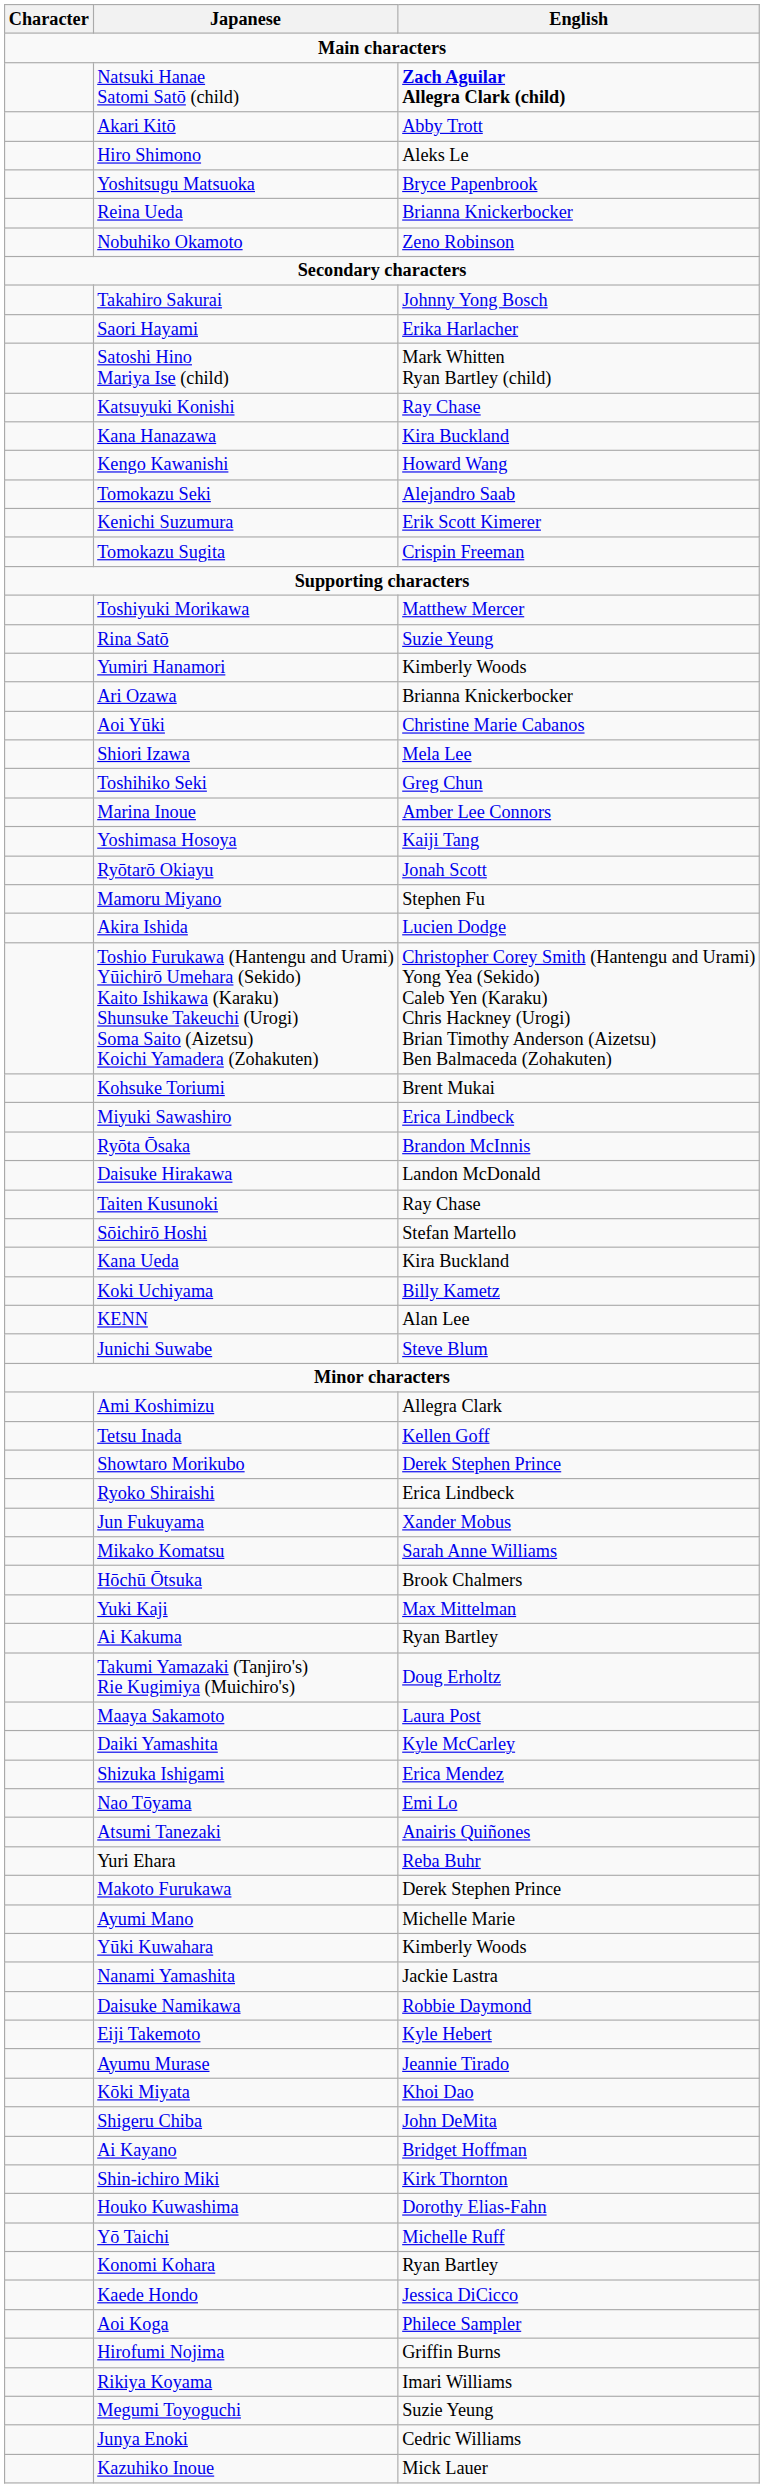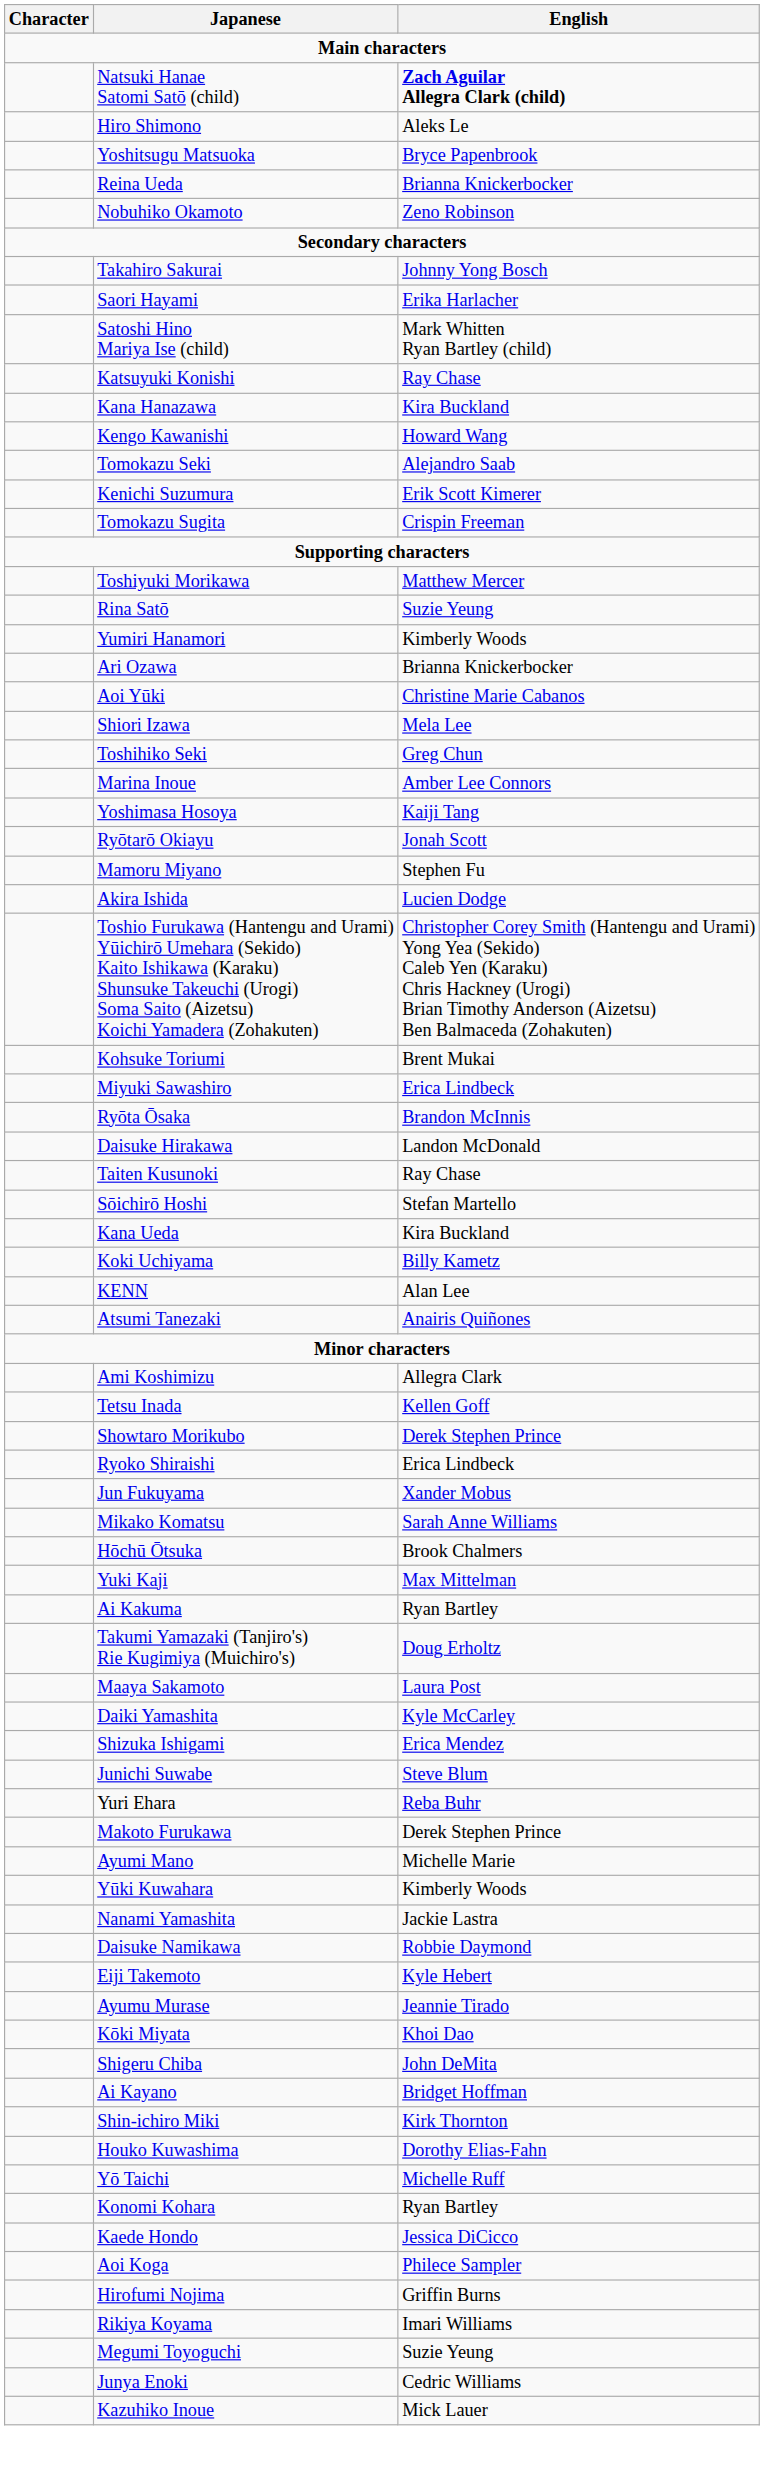 <table class="wikitable sortable">
 <tr>
 <th scope="col">Character</th>
 <th scope="col">Japanese</th>
 <th scope="col">English</th>
 </tr>
 <tr>
 <td colspan="3" scope="row" align="center"><strong>Main characters</strong></td>
 </tr>
 <tr>
 <td scope="row"></td>
 <td align="left"><a href='#'>Natsuki Hanae</a><br><a href='#'>Satomi Satō</a> (child)</td>
 <td align="left"><strong><a href='#'>Zach Aguilar</a><br>Allegra Clark (child)</strong></td>
-</tr>
-<tr>
-<td scope="row"></td>
-<td align="left"><a href='#'>Akari Kitō</a></td>
-<td align="left"><a href='#'>Abby Trott</a></td>
 </tr>
 <tr>
 <td scope="row"></td>
 <td align="left"><a href='#'>Hiro Shimono</a></td>
 <td align="left">Aleks Le</td>
 </tr>
 <tr>
 <td scope="row"></td>
 <td align="left"><a href='#'>Yoshitsugu Matsuoka</a></td>
 <td align="left"><a href='#'>Bryce Papenbrook</a></td>
 </tr>
 <tr>
 <td scope="row"></td>
 <td align="left"><a href='#'>Reina Ueda</a></td>
 <td align="left"><a href='#'>Brianna Knickerbocker</a></td>
 </tr>
 <tr>
 <td scope="row"></td>
 <td align="left"><a href='#'>Nobuhiko Okamoto</a></td>
 <td align="left"><a href='#'>Zeno Robinson</a></td>
 </tr>
 <tr>
 <td colspan="3" scope="row" align="center"><strong>Secondary characters</strong></td>
 </tr>
 <tr>
 <td scope="row"></td>
 <td align="left"><a href='#'>Takahiro Sakurai</a></td>
 <td align="left"><a href='#'>Johnny Yong Bosch</a></td>
 </tr>
 <tr>
 <td scope="row"></td>
 <td align="left"><a href='#'>Saori Hayami</a></td>
 <td align="left"><a href='#'>Erika Harlacher</a></td>
 </tr>
 <tr>
 <td scope="row"></td>
 <td align="left"><a href='#'>Satoshi Hino</a><br><a href='#'>Mariya Ise</a> (child)</td>
 <td align="left">Mark Whitten<br>Ryan Bartley (child)</td>
 </tr>
 <tr>
 <td scope="row"></td>
 <td align="left"><a href='#'>Katsuyuki Konishi</a></td>
 <td align="left"><a href='#'>Ray Chase</a></td>
 </tr>
 <tr>
 <td scope="row"></td>
 <td align="left"><a href='#'>Kana Hanazawa</a></td>
 <td align="left"><a href='#'>Kira Buckland</a></td>
 </tr>
 <tr>
 <td scope="row"></td>
 <td align="left"><a href='#'>Kengo Kawanishi</a></td>
 <td align="left"><a href='#'>Howard Wang</a></td>
 </tr>
 <tr>
 <td scope="row"></td>
 <td align="left"><a href='#'>Tomokazu Seki</a></td>
 <td align="left"><a href='#'>Alejandro Saab</a></td>
 </tr>
 <tr>
 <td scope="row"></td>
 <td align="left"><a href='#'>Kenichi Suzumura</a></td>
 <td align="left"><a href='#'>Erik Scott Kimerer</a></td>
 </tr>
 <tr>
 <td scope="row"></td>
 <td align="left"><a href='#'>Tomokazu Sugita</a></td>
 <td align="left"><a href='#'>Crispin Freeman</a></td>
 </tr>
 <tr>
 <td colspan="3" scope="row" align="center"><strong>Supporting characters</strong></td>
 </tr>
 <tr>
 <td scope="row"></td>
 <td align="left"><a href='#'>Toshiyuki Morikawa</a></td>
 <td align="left"><a href='#'>Matthew Mercer</a></td>
 </tr>
 <tr>
 <td scope="row"></td>
 <td align="left"><a href='#'>Rina Satō</a></td>
 <td align="left"><a href='#'>Suzie Yeung</a></td>
 </tr>
 <tr>
 <td scope="row"></td>
 <td align="left"><a href='#'>Yumiri Hanamori</a></td>
 <td align="left">Kimberly Woods</td>
 </tr>
 <tr>
 <td scope="row"></td>
 <td align="left"><a href='#'>Ari Ozawa</a></td>
 <td align="left">Brianna Knickerbocker</td>
 </tr>
 <tr>
 <td scope="row"></td>
 <td align="left"><a href='#'>Aoi Yūki</a></td>
 <td align="left"><a href='#'>Christine Marie Cabanos</a></td>
 </tr>
 <tr>
 <td scope="row"></td>
 <td align="left"><a href='#'>Shiori Izawa</a></td>
 <td align="left"><a href='#'>Mela Lee</a></td>
 </tr>
 <tr>
 <td scope="row"></td>
 <td align="left"><a href='#'>Toshihiko Seki</a></td>
 <td align="left"><a href='#'>Greg Chun</a></td>
 </tr>
 <tr>
 <td scope="row"></td>
 <td align="left"><a href='#'>Marina Inoue</a></td>
 <td align="left"><a href='#'>Amber Lee Connors</a></td>
 </tr>
 <tr>
 <td scope="row"></td>
 <td align="left"><a href='#'>Yoshimasa Hosoya</a></td>
 <td align="left"><a href='#'>Kaiji Tang</a></td>
 </tr>
 <tr>
 <td scope="row"></td>
 <td align="left"><a href='#'>Ryōtarō Okiayu</a></td>
 <td align="left"><a href='#'>Jonah Scott</a></td>
 </tr>
 <tr>
 <td scope="row"></td>
 <td align="left"><a href='#'>Mamoru Miyano</a></td>
 <td align="left">Stephen Fu</td>
 </tr>
 <tr>
 <td scope="row"></td>
 <td align="left"><a href='#'>Akira Ishida</a></td>
 <td align="left"><a href='#'>Lucien Dodge</a></td>
 </tr>
 <tr>
 <td scope="row"></td>
 <td align="left"><a href='#'>Toshio Furukawa</a> (Hantengu and Urami)<br><a href='#'>Yūichirō Umehara</a> (Sekido)<br><a href='#'>Kaito Ishikawa</a> (Karaku)<br><a href='#'>Shunsuke Takeuchi</a> (Urogi)<br><a href='#'>Soma Saito</a> (Aizetsu)<br><a href='#'>Koichi Yamadera</a> (Zohakuten)</td>
 <td align="left"><a href='#'>Christopher Corey Smith</a> (Hantengu and Urami)<br>Yong Yea (Sekido)<br>Caleb Yen (Karaku)<br>Chris Hackney (Urogi)<br>Brian Timothy Anderson (Aizetsu)<br>Ben Balmaceda (Zohakuten)</td>
 </tr>
 <tr>
 <td scope="row"></td>
 <td align="left"><a href='#'>Kohsuke Toriumi</a></td>
 <td align="left">Brent Mukai</td>
 </tr>
 <tr>
 <td scope="row"></td>
 <td align="left"><a href='#'>Miyuki Sawashiro</a></td>
 <td align="left"><a href='#'>Erica Lindbeck</a></td>
 </tr>
 <tr>
 <td scope="row"></td>
 <td align="left"><a href='#'>Ryōta Ōsaka</a></td>
 <td align="left"><a href='#'>Brandon McInnis</a></td>
 </tr>
 <tr>
 <td scope="row"></td>
 <td align="left"><a href='#'>Daisuke Hirakawa</a></td>
 <td align="left">Landon McDonald</td>
 </tr>
 <tr>
 <td scope="row"></td>
 <td align="left"><a href='#'>Taiten Kusunoki</a></td>
 <td align="left">Ray Chase</td>
 </tr>
 <tr>
 <td scope="row"></td>
 <td align="left"><a href='#'>Sōichirō Hoshi</a></td>
 <td align="left">Stefan Martello</td>
 </tr>
 <tr>
 <td scope="row"></td>
 <td align="left"><a href='#'>Kana Ueda</a></td>
 <td align="left">Kira Buckland</td>
 </tr>
 <tr>
 <td scope="row"></td>
 <td align="left"><a href='#'>Koki Uchiyama</a></td>
 <td align="left"><a href='#'>Billy Kametz</a></td>
 </tr>
 <tr>
 <td scope="row"></td>
 <td align="left"><a href='#'>KENN</a></td>
 <td align="left">Alan Lee</td>
 </tr>
 <tr>
 <td scope="row"></td>
-<td align="left"><a href='#'>Junichi Suwabe</a></td>
-<td align="left"><a href='#'>Steve Blum</a></td>
+<td align="left"><a href='#'>Atsumi Tanezaki</a></td>
+<td align="left"><a href='#'>Anairis Quiñones</a></td>
 </tr>
 <tr>
 <td colspan="3" scope="row" align="center"><strong>Minor characters</strong></td>
 </tr>
 <tr>
 <td scope="row"></td>
 <td align="left"><a href='#'>Ami Koshimizu</a></td>
 <td align="left">Allegra Clark</td>
 </tr>
 <tr>
 <td scope="row"></td>
 <td align="left"><a href='#'>Tetsu Inada</a></td>
 <td align="left"><a href='#'>Kellen Goff</a></td>
 </tr>
 <tr>
 <td scope="row"></td>
 <td align="left"><a href='#'>Showtaro Morikubo</a></td>
 <td align="left"><a href='#'>Derek Stephen Prince</a></td>
 </tr>
 <tr>
 <td scope="row"></td>
 <td align="left"><a href='#'>Ryoko Shiraishi</a></td>
 <td align="left">Erica Lindbeck</td>
 </tr>
 <tr>
 <td scope="row"></td>
 <td align="left"><a href='#'>Jun Fukuyama</a></td>
 <td align="left"><a href='#'>Xander Mobus</a></td>
 </tr>
 <tr>
 <td scope="row"></td>
 <td align="left"><a href='#'>Mikako Komatsu</a></td>
 <td align="left"><a href='#'>Sarah Anne Williams</a></td>
 </tr>
 <tr>
 <td scope="row"></td>
 <td align="left"><a href='#'>Hōchū Ōtsuka</a></td>
 <td align="left">Brook Chalmers</td>
 </tr>
 <tr>
 <td scope="row"></td>
 <td align="left"><a href='#'>Yuki Kaji</a></td>
 <td align="left"><a href='#'>Max Mittelman</a></td>
 </tr>
 <tr>
 <td scope="row"></td>
 <td align="left"><a href='#'>Ai Kakuma</a></td>
 <td align="left">Ryan Bartley</td>
 </tr>
 <tr>
 <td scope="row"></td>
 <td align="left"><a href='#'>Takumi Yamazaki</a> (Tanjiro's)<br><a href='#'>Rie Kugimiya</a> (Muichiro's)</td>
 <td align="left"><a href='#'>Doug Erholtz</a></td>
 </tr>
 <tr>
 <td scope="row"></td>
 <td align="left"><a href='#'>Maaya Sakamoto</a></td>
 <td align="left"><a href='#'>Laura Post</a></td>
 </tr>
 <tr>
 <td scope="row"></td>
 <td align="left"><a href='#'>Daiki Yamashita</a></td>
 <td align="left"><a href='#'>Kyle McCarley</a></td>
 </tr>
 <tr>
 <td scope="row"></td>
 <td align="left"><a href='#'>Shizuka Ishigami</a></td>
 <td align="left"><a href='#'>Erica Mendez</a></td>
 </tr>
 <tr>
 <td scope="row"></td>
-<td align="left"><a href='#'>Nao Tōyama</a></td>
-<td align="left"><a href='#'>Emi Lo</a></td>
-</tr>
-<tr>
-<td scope="row"></td>
-<td align="left"><a href='#'>Atsumi Tanezaki</a></td>
-<td align="left"><a href='#'>Anairis Quiñones</a></td>
+<td align="left"><a href='#'>Junichi Suwabe</a></td>
+<td align="left"><a href='#'>Steve Blum</a></td>
 </tr>
 <tr>
 <td scope="row"></td>
 <td align="left">Yuri Ehara</td>
 <td align="left"><a href='#'>Reba Buhr</a></td>
 </tr>
 <tr>
 <td scope="row"></td>
 <td align="left"><a href='#'>Makoto Furukawa</a></td>
 <td align="left">Derek Stephen Prince</td>
 </tr>
 <tr>
 <td scope="row"></td>
 <td align="left"><a href='#'>Ayumi Mano</a></td>
 <td align="left">Michelle Marie</td>
 </tr>
 <tr>
 <td scope="row"></td>
 <td align="left"><a href='#'>Yūki Kuwahara</a></td>
 <td align="left">Kimberly Woods</td>
 </tr>
 <tr>
 <td scope="row"></td>
 <td align="left"><a href='#'>Nanami Yamashita</a></td>
 <td align="left">Jackie Lastra</td>
 </tr>
 <tr>
 <td scope="row"></td>
 <td align="left"><a href='#'>Daisuke Namikawa</a></td>
 <td align="left"><a href='#'>Robbie Daymond</a></td>
 </tr>
 <tr>
 <td scope="row"></td>
 <td align="left"><a href='#'>Eiji Takemoto</a></td>
 <td align="left"><a href='#'>Kyle Hebert</a></td>
 </tr>
 <tr>
 <td scope="row"></td>
 <td align="left"><a href='#'>Ayumu Murase</a></td>
 <td align="left"><a href='#'>Jeannie Tirado</a></td>
 </tr>
 <tr>
 <td scope="row"></td>
 <td align="left"><a href='#'>Kōki Miyata</a></td>
 <td align="left"><a href='#'>Khoi Dao</a></td>
 </tr>
 <tr>
 <td scope="row"></td>
 <td align="left"><a href='#'>Shigeru Chiba</a></td>
 <td align="left"><a href='#'>John DeMita</a></td>
 </tr>
 <tr>
 <td scope="row"></td>
 <td align="left"><a href='#'>Ai Kayano</a></td>
 <td align="left"><a href='#'>Bridget Hoffman</a></td>
 </tr>
 <tr>
 <td scope="row"></td>
 <td align="left"><a href='#'>Shin-ichiro Miki</a></td>
 <td align="left"><a href='#'>Kirk Thornton</a></td>
 </tr>
 <tr>
 <td scope="row"></td>
 <td align="left"><a href='#'>Houko Kuwashima</a></td>
 <td align="left"><a href='#'>Dorothy Elias-Fahn</a></td>
 </tr>
 <tr>
 <td scope="row"></td>
 <td align="left"><a href='#'>Yō Taichi</a></td>
 <td align="left"><a href='#'>Michelle Ruff</a></td>
 </tr>
 <tr>
 <td scope="row"></td>
 <td align="left"><a href='#'>Konomi Kohara</a></td>
 <td align="left">Ryan Bartley</td>
 </tr>
 <tr>
 <td scope="row"></td>
 <td align="left"><a href='#'>Kaede Hondo</a></td>
 <td align="left"><a href='#'>Jessica DiCicco</a></td>
 </tr>
 <tr>
 <td scope="row"></td>
 <td align="left"><a href='#'>Aoi Koga</a></td>
 <td align="left"><a href='#'>Philece Sampler</a></td>
 </tr>
 <tr>
 <td scope="row"></td>
 <td align="left"><a href='#'>Hirofumi Nojima</a></td>
 <td align="left">Griffin Burns</td>
 </tr>
 <tr>
 <td scope="row"></td>
 <td align="left"><a href='#'>Rikiya Koyama</a></td>
 <td align="left">Imari Williams</td>
 </tr>
 <tr>
 <td scope="row"></td>
 <td align="left"><a href='#'>Megumi Toyoguchi</a></td>
 <td align="left">Suzie Yeung</td>
 </tr>
 <tr>
 <td scope="row"></td>
 <td align="left"><a href='#'>Junya Enoki</a></td>
 <td align="left">Cedric Williams</td>
 </tr>
 <tr>
 <td scope="row"></td>
 <td align="left"><a href='#'>Kazuhiko Inoue</a></td>
 <td align="left">Mick Lauer</td>
 </tr>
 </table>
